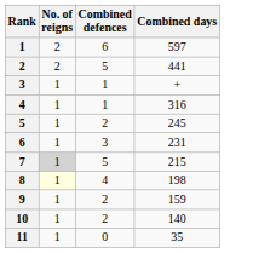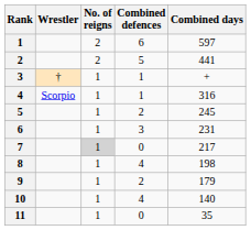 <table class="wikitable sortable" style="text-align: center">
 <tr>
 <th>Rank</th>
+<th>Wrestler</th>
 <th>No. of<br>reigns</th>
 <th>Combined<br>defences</th>
 <th>Combined days</th>
 </tr>
 <tr>
 <th>1</th>
+<td></td>
 <td>2</td>
 <td>6</td>
 <td>597</td>
 </tr>
 <tr>
 <th>2</th>
+<td></td>
 <td>2</td>
 <td>5</td>
 <td>441</td>
 </tr>
 <tr>
 <th>3</th>
+<td style="background-color:#FFE6BD"> †</td>
 <td>1</td>
 <td>1</td>
 <td>+</td>
 </tr>
 <tr>
 <th>4</th>
+<td><a href='#'>Scorpio</a></td>
 <td>1</td>
 <td>1</td>
 <td>316</td>
 </tr>
 <tr>
 <th>5</th>
+<td></td>
 <td>1</td>
 <td>2</td>
 <td>245</td>
 </tr>
 <tr>
 <th>6</th>
+<td></td>
 <td>1</td>
 <td>3</td>
 <td>231</td>
 </tr>
 <tr>
 <th>7</th>
+<td></td>
 <td style="background: lightgrey;">1</td>
-<td>5</td>
-<td>215</td>
+<td>0</td>
+<td>217</td>
 </tr>
 <tr>
 <th>8</th>
-<td style="background: lightyellow;">1</td>
+<td></td>
+<td>1</td>
 <td>4</td>
 <td>198</td>
 </tr>
 <tr>
 <th>9</th>
+<td></td>
 <td>1</td>
 <td>2</td>
-<td>159</td>
+<td>179</td>
 </tr>
 <tr>
 <th>10</th>
+<td></td>
 <td>1</td>
-<td>2</td>
+<td>4</td>
 <td>140</td>
 </tr>
 <tr>
 <th>11</th>
+<td></td>
 <td>1</td>
 <td>0</td>
 <td>35</td>
 </tr>
 </table>
